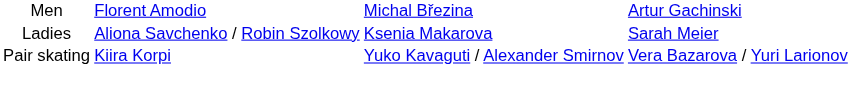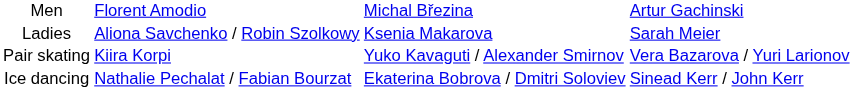 <table>
 <tr>
 <td align=center>Men</td>
 <td> <a href='#'>Florent Amodio</a></td>
 <td> <a href='#'>Michal Březina</a></td>
 <td> <a href='#'>Artur Gachinski</a></td>
 </tr>
 <tr>
 <td align=center>Ladies</td>
 <td> <a href='#'>Aliona Savchenko</a> / <a href='#'>Robin Szolkowy</a></td>
 <td> <a href='#'>Ksenia Makarova</a></td>
 <td> <a href='#'>Sarah Meier</a></td>
 </tr>
 <tr>
 <td align=center>Pair skating</td>
 <td> <a href='#'>Kiira Korpi</a></td>
 <td> <a href='#'>Yuko Kavaguti</a> / <a href='#'>Alexander Smirnov</a></td>
 <td> <a href='#'>Vera Bazarova</a> / <a href='#'>Yuri Larionov</a></td>
 </tr>
+<tr>
+<td align=center>Ice dancing</td>
+<td> <a href='#'>Nathalie Pechalat</a> / <a href='#'>Fabian Bourzat</a></td>
+<td> <a href='#'>Ekaterina Bobrova</a> / <a href='#'>Dmitri Soloviev</a></td>
+<td> <a href='#'>Sinead Kerr</a> / <a href='#'>John Kerr</a></td>
+</tr>
 </table>
